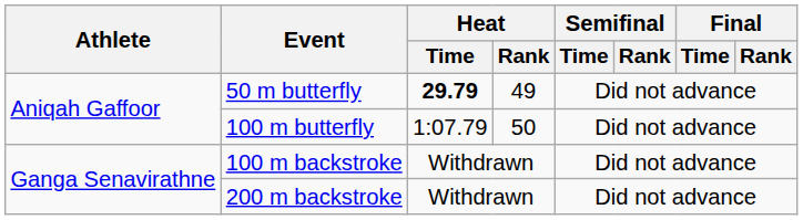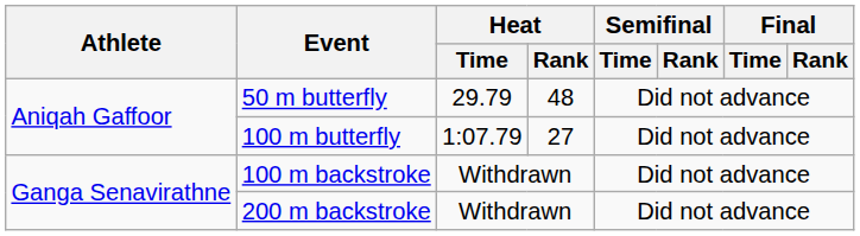 <table class="wikitable" style="text-align:center; font-size:90%">
 <tr>
 <th rowspan="2">Athlete</th>
 <th rowspan="2">Event</th>
 <th colspan="2">Heat</th>
 <th colspan="2">Semifinal</th>
 <th colspan="2">Final</th>
 </tr>
 <tr style="font-size:95%">
 <th>Time</th>
 <th>Rank</th>
 <th>Time</th>
 <th>Rank</th>
 <th>Time</th>
 <th>Rank</th>
 </tr>
 <tr>
 <td rowspan=2 align=left><a href='#'>Aniqah Gaffoor</a></td>
 <td align=left><a href='#'>50 m butterfly</a></td>
-<td><strong>29.79</strong></td>
-<td>49</td>
+<td>29.79</td>
+<td>48</td>
 <td colspan=4>Did not advance</td>
 </tr>
 <tr>
 <td align=left><a href='#'>100 m butterfly</a></td>
 <td>1:07.79</td>
-<td>50</td>
+<td>27</td>
 <td colspan=4>Did not advance</td>
 </tr>
 <tr>
 <td rowspan=2 align=left><a href='#'>Ganga Senavirathne</a></td>
 <td align=left><a href='#'>100 m backstroke</a></td>
 <td colspan=2>Withdrawn</td>
 <td colspan=4>Did not advance</td>
 </tr>
 <tr>
 <td align=left><a href='#'>200 m backstroke</a></td>
 <td colspan=2>Withdrawn</td>
 <td colspan=4>Did not advance</td>
 </tr>
 </table>
